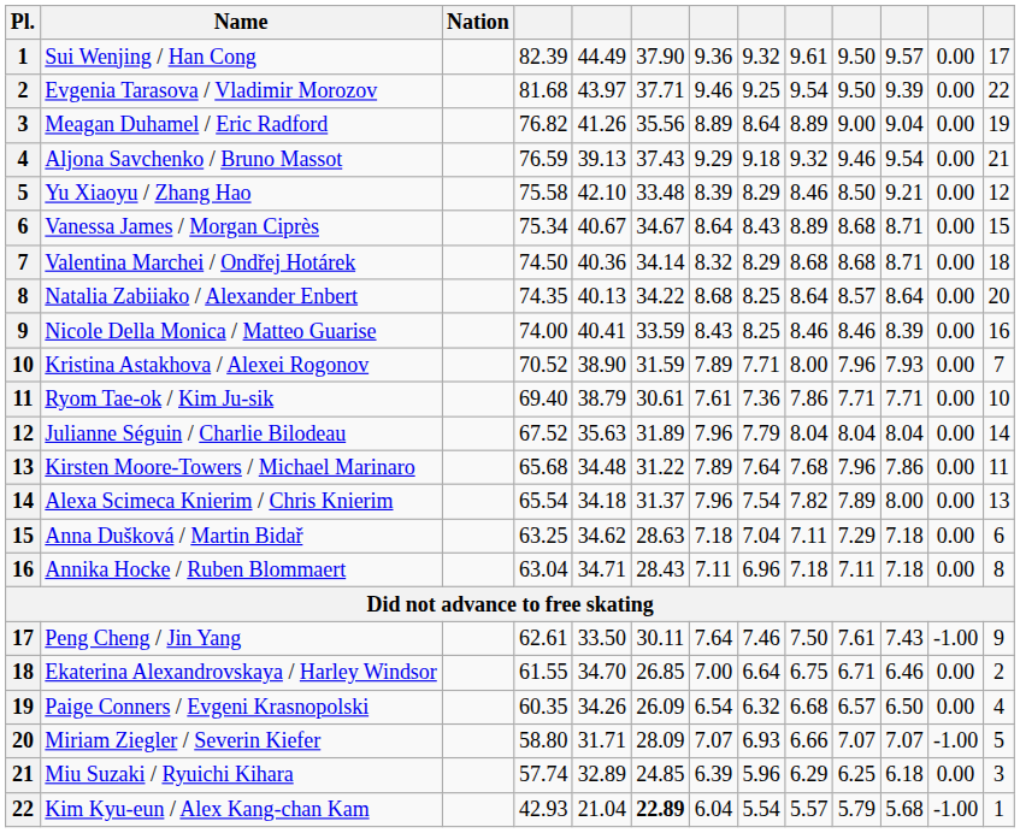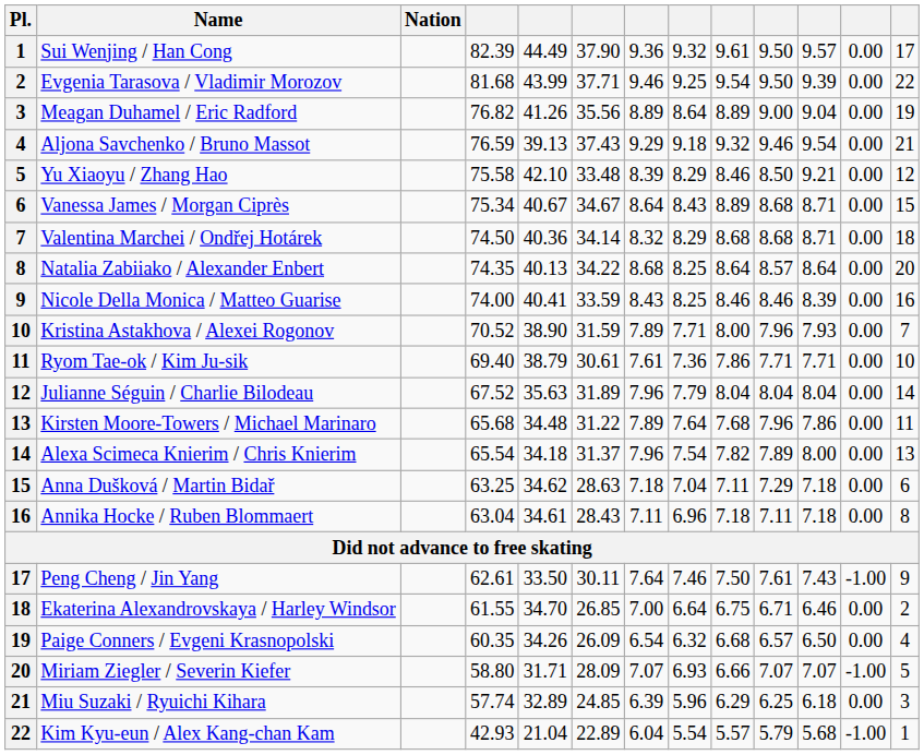 <table class="wikitable sortable" style="text-align:center">
 <tr>
 <th>Pl.</th>
 <th>Name</th>
 <th>Nation</th>
 <th></th>
 <th></th>
 <th></th>
 <th></th>
 <th></th>
 <th></th>
 <th></th>
 <th></th>
 <th></th>
 <th></th>
 </tr>
 <tr>
 <th>1</th>
 <td align="left"><a href='#'>Sui Wenjing</a> / <a href='#'>Han Cong</a></td>
 <td align="left"></td>
 <td>82.39</td>
 <td>44.49</td>
 <td>37.90</td>
 <td>9.36</td>
 <td>9.32</td>
 <td>9.61</td>
 <td>9.50</td>
 <td>9.57</td>
 <td>0.00</td>
 <td>17</td>
 </tr>
 <tr>
 <th>2</th>
 <td align="left"><a href='#'>Evgenia Tarasova</a> / <a href='#'>Vladimir Morozov</a></td>
 <td align="left"></td>
 <td>81.68</td>
-<td>43.97</td>
+<td>43.99</td>
 <td>37.71</td>
 <td>9.46</td>
 <td>9.25</td>
 <td>9.54</td>
 <td>9.50</td>
 <td>9.39</td>
 <td>0.00</td>
 <td>22</td>
 </tr>
 <tr>
 <th>3</th>
 <td align="left"><a href='#'>Meagan Duhamel</a> / <a href='#'>Eric Radford</a></td>
 <td align="left"></td>
 <td>76.82</td>
 <td>41.26</td>
 <td>35.56</td>
 <td>8.89</td>
 <td>8.64</td>
 <td>8.89</td>
 <td>9.00</td>
 <td>9.04</td>
 <td>0.00</td>
 <td>19</td>
 </tr>
 <tr>
 <th>4</th>
 <td align="left"><a href='#'>Aljona Savchenko</a> / <a href='#'>Bruno Massot</a></td>
 <td align="left"></td>
 <td>76.59</td>
 <td>39.13</td>
 <td>37.43</td>
 <td>9.29</td>
 <td>9.18</td>
 <td>9.32</td>
 <td>9.46</td>
 <td>9.54</td>
 <td>0.00</td>
 <td>21</td>
 </tr>
 <tr>
 <th>5</th>
 <td align=left><a href='#'>Yu Xiaoyu</a> / <a href='#'>Zhang Hao</a></td>
 <td align=left></td>
 <td>75.58</td>
 <td>42.10</td>
 <td>33.48</td>
 <td>8.39</td>
 <td>8.29</td>
 <td>8.46</td>
 <td>8.50</td>
 <td>9.21</td>
 <td>0.00</td>
 <td>12</td>
 </tr>
 <tr>
 <th>6</th>
 <td align=left><a href='#'>Vanessa James</a> / <a href='#'>Morgan Ciprès</a></td>
 <td align=left></td>
 <td>75.34</td>
 <td>40.67</td>
 <td>34.67</td>
 <td>8.64</td>
 <td>8.43</td>
 <td>8.89</td>
 <td>8.68</td>
 <td>8.71</td>
 <td>0.00</td>
 <td>15</td>
 </tr>
 <tr>
 <th>7</th>
 <td align="left"><a href='#'>Valentina Marchei</a> / <a href='#'>Ondřej Hotárek</a></td>
 <td align="left"></td>
 <td>74.50</td>
 <td>40.36</td>
 <td>34.14</td>
 <td>8.32</td>
 <td>8.29</td>
 <td>8.68</td>
 <td>8.68</td>
 <td>8.71</td>
 <td>0.00</td>
 <td>18</td>
 </tr>
 <tr>
 <th>8</th>
 <td align="left"><a href='#'>Natalia Zabiiako</a> / <a href='#'>Alexander Enbert</a></td>
 <td align="left"></td>
 <td>74.35</td>
 <td>40.13</td>
 <td>34.22</td>
 <td>8.68</td>
 <td>8.25</td>
 <td>8.64</td>
 <td>8.57</td>
 <td>8.64</td>
 <td>0.00</td>
 <td>20</td>
 </tr>
 <tr>
 <th>9</th>
 <td align=left><a href='#'>Nicole Della Monica</a> / <a href='#'>Matteo Guarise</a></td>
 <td align=left></td>
 <td>74.00</td>
 <td>40.41</td>
 <td>33.59</td>
 <td>8.43</td>
 <td>8.25</td>
 <td>8.46</td>
 <td>8.46</td>
 <td>8.39</td>
 <td>0.00</td>
 <td>16</td>
 </tr>
 <tr>
 <th>10</th>
 <td align=left><a href='#'>Kristina Astakhova</a> / <a href='#'>Alexei Rogonov</a></td>
 <td align=left></td>
 <td>70.52</td>
 <td>38.90</td>
 <td>31.59</td>
 <td>7.89</td>
 <td>7.71</td>
 <td>8.00</td>
 <td>7.96</td>
 <td>7.93</td>
 <td>0.00</td>
 <td>7</td>
 </tr>
 <tr>
 <th>11</th>
 <td align=left><a href='#'>Ryom Tae-ok</a> / <a href='#'>Kim Ju-sik</a></td>
 <td align=left></td>
 <td>69.40</td>
 <td>38.79</td>
 <td>30.61</td>
 <td>7.61</td>
 <td>7.36</td>
 <td>7.86</td>
 <td>7.71</td>
 <td>7.71</td>
 <td>0.00</td>
 <td>10</td>
 </tr>
 <tr>
 <th>12</th>
 <td align=left><a href='#'>Julianne Séguin</a> / <a href='#'>Charlie Bilodeau</a></td>
 <td align=left></td>
 <td>67.52</td>
 <td>35.63</td>
 <td>31.89</td>
 <td>7.96</td>
 <td>7.79</td>
 <td>8.04</td>
 <td>8.04</td>
 <td>8.04</td>
 <td>0.00</td>
 <td>14</td>
 </tr>
 <tr>
 <th>13</th>
 <td align=left><a href='#'>Kirsten Moore-Towers</a> / <a href='#'>Michael Marinaro</a></td>
 <td align=left></td>
 <td>65.68</td>
 <td>34.48</td>
 <td>31.22</td>
 <td>7.89</td>
 <td>7.64</td>
 <td>7.68</td>
 <td>7.96</td>
 <td>7.86</td>
 <td>0.00</td>
 <td>11</td>
 </tr>
 <tr>
 <th>14</th>
 <td align=left><a href='#'>Alexa Scimeca Knierim</a> / <a href='#'>Chris Knierim</a></td>
 <td align=left></td>
 <td>65.54</td>
 <td>34.18</td>
 <td>31.37</td>
 <td>7.96</td>
 <td>7.54</td>
 <td>7.82</td>
 <td>7.89</td>
 <td>8.00</td>
 <td>0.00</td>
 <td>13</td>
 </tr>
 <tr>
 <th>15</th>
 <td align=left><a href='#'>Anna Dušková</a> / <a href='#'>Martin Bidař</a></td>
 <td align=left></td>
 <td>63.25</td>
 <td>34.62</td>
 <td>28.63</td>
 <td>7.18</td>
 <td>7.04</td>
 <td>7.11</td>
 <td>7.29</td>
 <td>7.18</td>
 <td>0.00</td>
 <td>6</td>
 </tr>
 <tr>
 <th>16</th>
 <td align=left><a href='#'>Annika Hocke</a> / <a href='#'>Ruben Blommaert</a></td>
 <td align=left></td>
 <td>63.04</td>
-<td>34.71</td>
+<td>34.61</td>
 <td>28.43</td>
 <td>7.11</td>
 <td>6.96</td>
 <td>7.18</td>
 <td>7.11</td>
 <td>7.18</td>
 <td>0.00</td>
 <td>8</td>
 </tr>
 <tr>
 <th colspan=13>Did not advance to free skating</th>
 </tr>
 <tr>
 <th>17</th>
 <td align=left><a href='#'>Peng Cheng</a> / <a href='#'>Jin Yang</a></td>
 <td align=left></td>
 <td>62.61</td>
 <td>33.50</td>
 <td>30.11</td>
 <td>7.64</td>
 <td>7.46</td>
 <td>7.50</td>
 <td>7.61</td>
 <td>7.43</td>
 <td>-1.00</td>
 <td>9</td>
 </tr>
 <tr>
 <th>18</th>
 <td align=left><a href='#'>Ekaterina Alexandrovskaya</a> / <a href='#'>Harley Windsor</a></td>
 <td align=left></td>
 <td>61.55</td>
 <td>34.70</td>
 <td>26.85</td>
 <td>7.00</td>
 <td>6.64</td>
 <td>6.75</td>
 <td>6.71</td>
 <td>6.46</td>
 <td>0.00</td>
 <td>2</td>
 </tr>
 <tr>
 <th>19</th>
 <td align=left><a href='#'>Paige Conners</a> / <a href='#'>Evgeni Krasnopolski</a></td>
 <td align=left></td>
 <td>60.35</td>
 <td>34.26</td>
 <td>26.09</td>
 <td>6.54</td>
 <td>6.32</td>
 <td>6.68</td>
 <td>6.57</td>
 <td>6.50</td>
 <td>0.00</td>
 <td>4</td>
 </tr>
 <tr>
 <th>20</th>
 <td align=left><a href='#'>Miriam Ziegler</a> / <a href='#'>Severin Kiefer</a></td>
 <td align=left></td>
 <td>58.80</td>
 <td>31.71</td>
 <td>28.09</td>
 <td>7.07</td>
 <td>6.93</td>
 <td>6.66</td>
 <td>7.07</td>
 <td>7.07</td>
 <td>-1.00</td>
 <td>5</td>
 </tr>
 <tr>
 <th>21</th>
 <td align=left><a href='#'>Miu Suzaki</a> / <a href='#'>Ryuichi Kihara</a></td>
 <td align=left></td>
 <td>57.74</td>
 <td>32.89</td>
 <td>24.85</td>
 <td>6.39</td>
 <td>5.96</td>
 <td>6.29</td>
 <td>6.25</td>
 <td>6.18</td>
 <td>0.00</td>
 <td>3</td>
 </tr>
 <tr>
 <th>22</th>
 <td align=left><a href='#'>Kim Kyu-eun</a> / <a href='#'>Alex Kang-chan Kam</a></td>
 <td align=left></td>
 <td>42.93</td>
 <td>21.04</td>
-<td><strong>22.89</strong></td>
+<td>22.89</td>
 <td>6.04</td>
 <td>5.54</td>
 <td>5.57</td>
 <td>5.79</td>
 <td>5.68</td>
 <td>-1.00</td>
 <td>1</td>
 </tr>
 </table>
